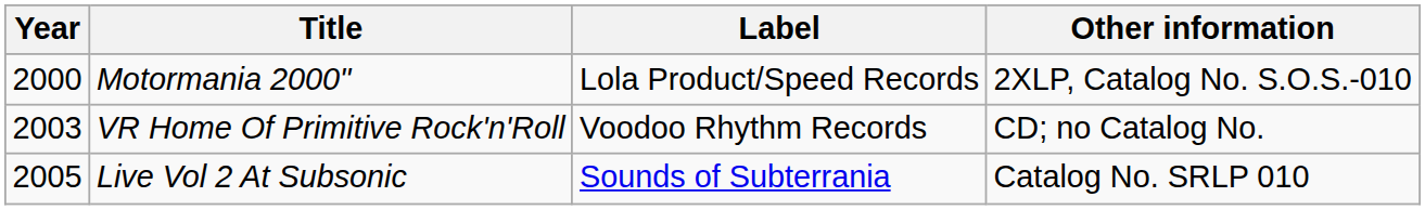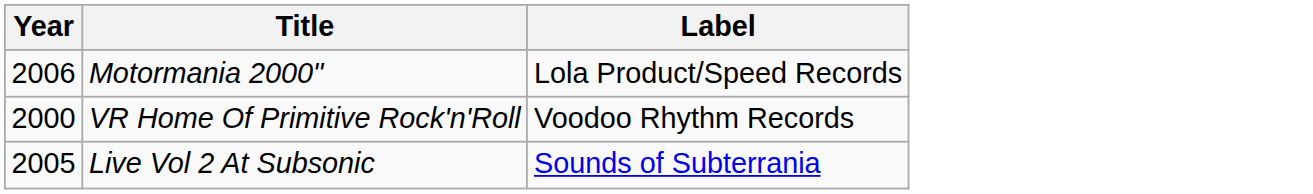 <table class="wikitable">
 <tr>
 <th>Year</th>
 <th>Title</th>
 <th>Label</th>
-<th>Other information</th>
+</tr>
+<tr>
+<td>2006</td>
+<td><em>Motormania 2000"</em></td>
+<td>Lola Product/Speed Records</td>
 </tr>
 <tr>
 <td>2000</td>
-<td><em>Motormania 2000"</em></td>
-<td>Lola Product/Speed Records</td>
-<td>2XLP, Catalog No. S.O.S.-010</td>
-</tr>
-<tr>
-<td>2003</td>
 <td><em>VR Home Of Primitive Rock'n'Roll</em></td>
 <td>Voodoo Rhythm Records</td>
-<td>CD; no Catalog No.</td>
 </tr>
 <tr>
 <td>2005</td>
 <td><em>Live Vol 2 At Subsonic</em></td>
 <td><a href='#'>Sounds of Subterrania</a></td>
-<td>Catalog No. SRLP 010</td>
 </tr>
 </table>
